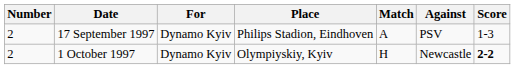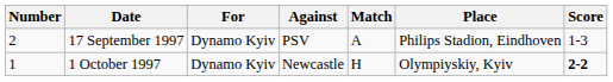 <table class="wikitable">
 <tr>
 <th>Number</th>
 <th>Date</th>
 <th>For</th>
+<th>Against</th>
+<th>Match</th>
 <th>Place</th>
-<th>Match</th>
-<th>Against</th>
 <th>Score</th>
 </tr>
 <tr>
 <td>2</td>
 <td>17 September 1997</td>
 <td>Dynamo Kyiv </td>
+<td>PSV </td>
+<td>A</td>
 <td>Philips Stadion, Eindhoven </td>
-<td>A</td>
-<td>PSV </td>
 <td>1-3</td>
 </tr>
 <tr>
-<td>2</td>
+<td>1</td>
 <td>1 October 1997</td>
 <td>Dynamo Kyiv </td>
+<td>Newcastle </td>
+<td>H</td>
 <td>Olympiyskiy, Kyiv </td>
-<td>H</td>
-<td>Newcastle </td>
 <td><strong>2-2</strong></td>
 </tr>
 </table>
